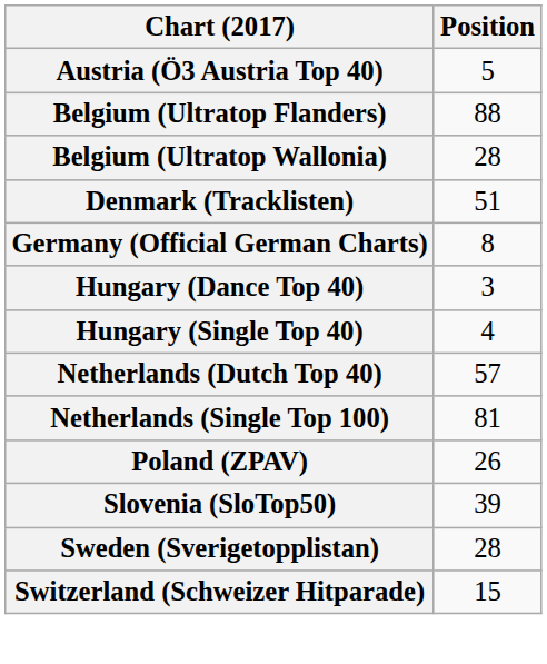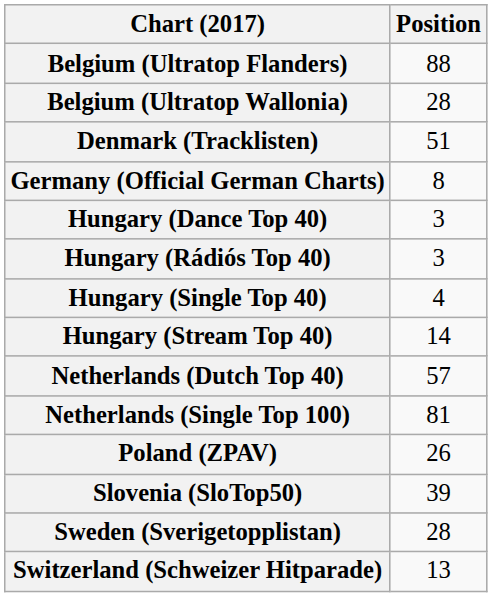 <table class="wikitable sortable plainrowheaders" style="text-align:center">
 <tr>
 <th scope="col">Chart (2017)</th>
 <th scope="col">Position</th>
-</tr>
-<tr>
-<th scope="row">Austria (Ö3 Austria Top 40)</th>
-<td>5</td>
 </tr>
 <tr>
 <th scope="row">Belgium (Ultratop Flanders)</th>
 <td>88</td>
 </tr>
 <tr>
 <th scope="row">Belgium (Ultratop Wallonia)</th>
 <td>28</td>
 </tr>
 <tr>
 <th scope="row">Denmark (Tracklisten)</th>
 <td>51</td>
 </tr>
 <tr>
 <th scope="row">Germany (Official German Charts)</th>
 <td>8</td>
 </tr>
 <tr>
 <th scope="row">Hungary (Dance Top 40)</th>
 <td>3</td>
 </tr>
 <tr>
+<th scope="row">Hungary (Rádiós Top 40)</th>
+<td>3</td>
+</tr>
+<tr>
 <th scope="row">Hungary (Single Top 40)</th>
 <td>4</td>
+</tr>
+<tr>
+<th scope="row">Hungary (Stream Top 40)</th>
+<td>14</td>
 </tr>
 <tr>
 <th scope="row">Netherlands (Dutch Top 40)</th>
 <td>57</td>
 </tr>
 <tr>
 <th scope="row">Netherlands (Single Top 100)</th>
 <td>81</td>
 </tr>
 <tr>
 <th scope="row">Poland (ZPAV)</th>
 <td>26</td>
 </tr>
 <tr>
 <th scope="row">Slovenia (SloTop50)</th>
 <td>39</td>
 </tr>
 <tr>
 <th scope="row">Sweden (Sverigetopplistan)</th>
 <td>28</td>
 </tr>
 <tr>
 <th scope="row">Switzerland (Schweizer Hitparade)</th>
-<td>15</td>
+<td>13</td>
 </tr>
 </table>
